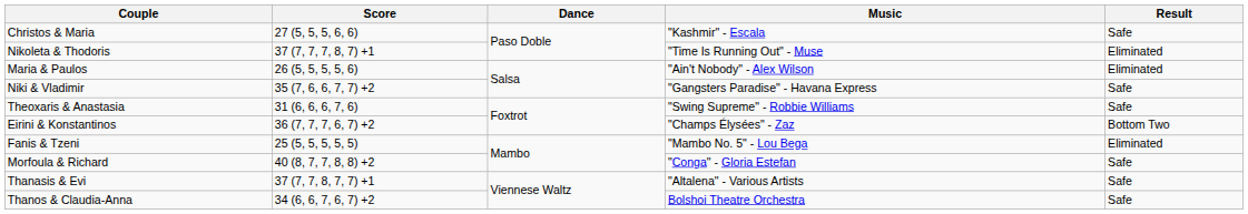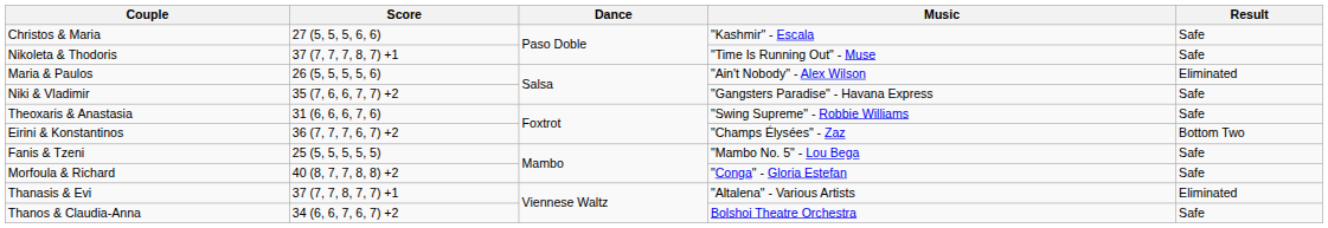 <table class="wikitable sortable" style="width:85%;">
 <tr>
 <th>Couple</th>
 <th>Score</th>
 <th>Dance</th>
 <th>Music</th>
 <th>Result</th>
 </tr>
 <tr>
 <td>Christos & Maria</td>
 <td>27 (5, 5, 5, 6, 6)</td>
 <td rowspan=2>Paso Doble</td>
 <td>"Kashmir" - <a href='#'>Escala</a></td>
 <td>Safe</td>
 </tr>
 <tr>
 <td>Nikoleta & Thodoris</td>
 <td>37 (7, 7, 7, 8, 7) +1</td>
 <td>"Time Is Running Out" - <a href='#'>Muse</a></td>
-<td>Eliminated</td>
+<td>Safe</td>
 </tr>
 <tr>
 <td>Maria & Paulos</td>
 <td>26 (5, 5, 5, 5, 6)</td>
 <td rowspan=2>Salsa</td>
 <td>"Ain't Nobody" - <a href='#'>Alex Wilson</a></td>
 <td>Eliminated</td>
 </tr>
 <tr>
 <td>Niki & Vladimir</td>
 <td>35 (7, 6, 6, 7, 7) +2</td>
 <td>"Gangsters Paradise" - Havana Express</td>
 <td>Safe</td>
 </tr>
 <tr>
 <td>Theoxaris & Anastasia</td>
 <td>31 (6, 6, 6, 7, 6)</td>
 <td rowspan=2>Foxtrot</td>
 <td>"Swing Supreme" - <a href='#'>Robbie Williams</a></td>
 <td>Safe</td>
 </tr>
 <tr>
 <td>Eirini & Konstantinos</td>
 <td>36 (7, 7, 7, 6, 7) +2</td>
 <td>"Champs Élysées" - <a href='#'>Zaz</a></td>
 <td>Bottom Two</td>
 </tr>
 <tr>
 <td>Fanis & Tzeni</td>
 <td>25 (5, 5, 5, 5, 5)</td>
 <td rowspan=2>Mambo</td>
 <td>"Mambo No. 5" - <a href='#'>Lou Bega</a></td>
-<td>Eliminated</td>
+<td>Safe</td>
 </tr>
 <tr>
 <td>Morfoula & Richard</td>
 <td>40 (8, 7, 7, 8, 8) +2</td>
 <td>"<a href='#'>Conga</a>" - <a href='#'>Gloria Estefan</a></td>
 <td>Safe</td>
 </tr>
 <tr>
 <td>Thanasis & Evi</td>
 <td>37 (7, 7, 8, 7, 7) +1</td>
 <td rowspan=2>Viennese Waltz</td>
 <td>"Altalena" - Various Artists</td>
-<td>Safe</td>
+<td>Eliminated</td>
 </tr>
 <tr>
 <td>Thanos & Claudia-Anna</td>
 <td>34 (6, 6, 7, 6, 7) +2</td>
 <td><a href='#'>Bolshoi Theatre Orchestra</a></td>
 <td>Safe</td>
 </tr>
 </table>
